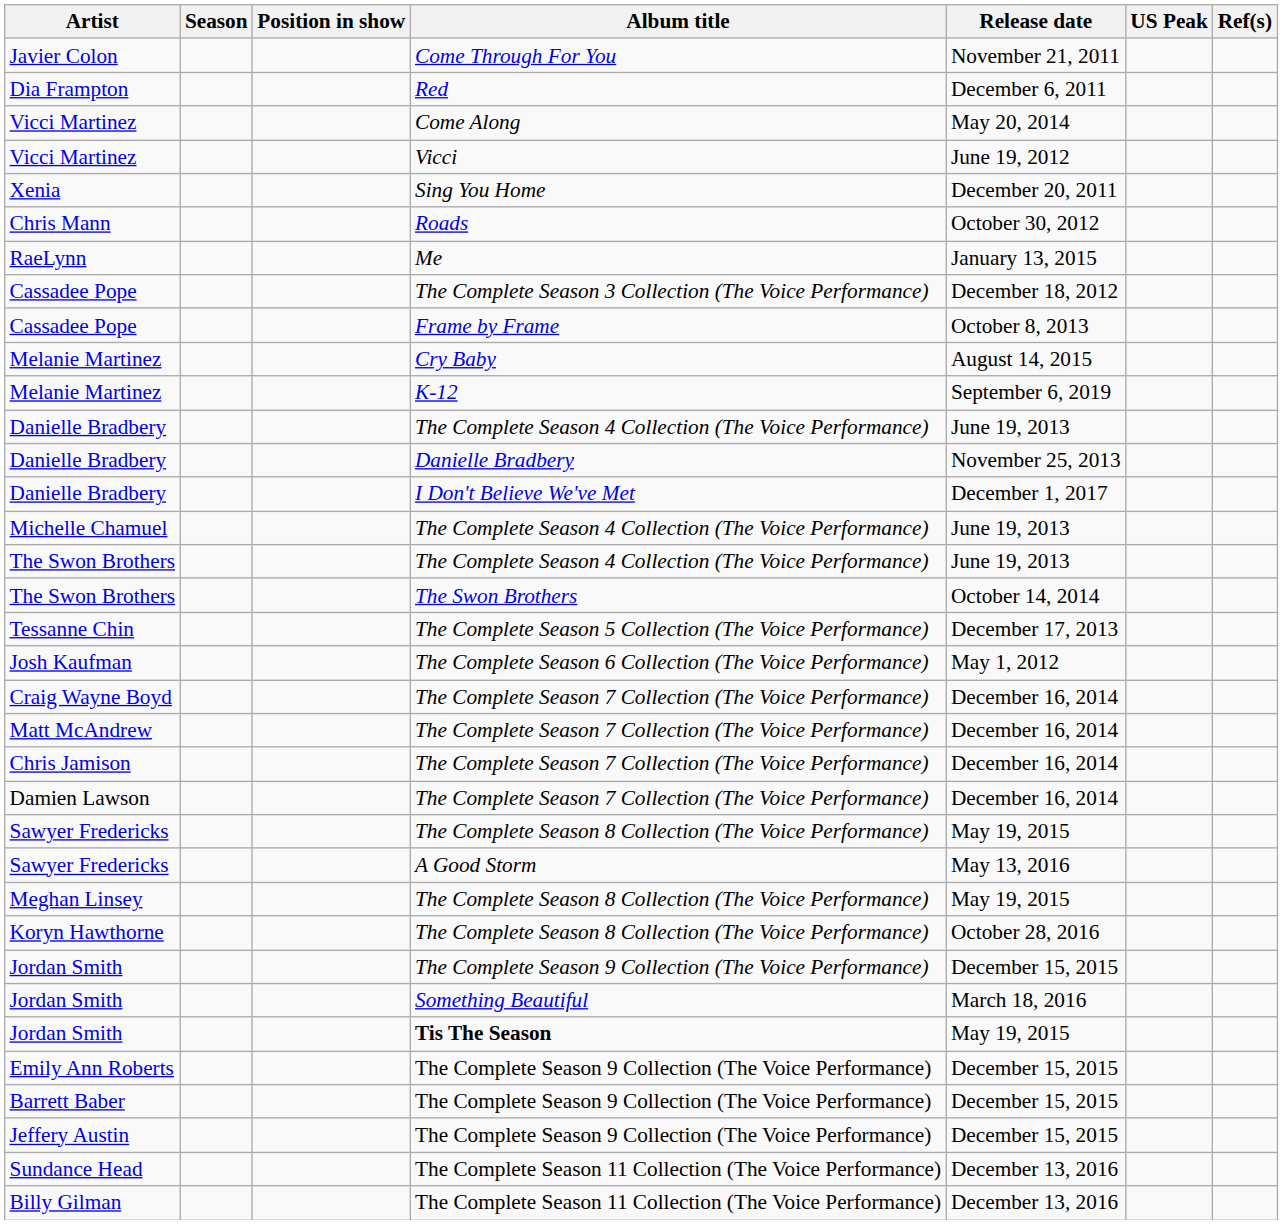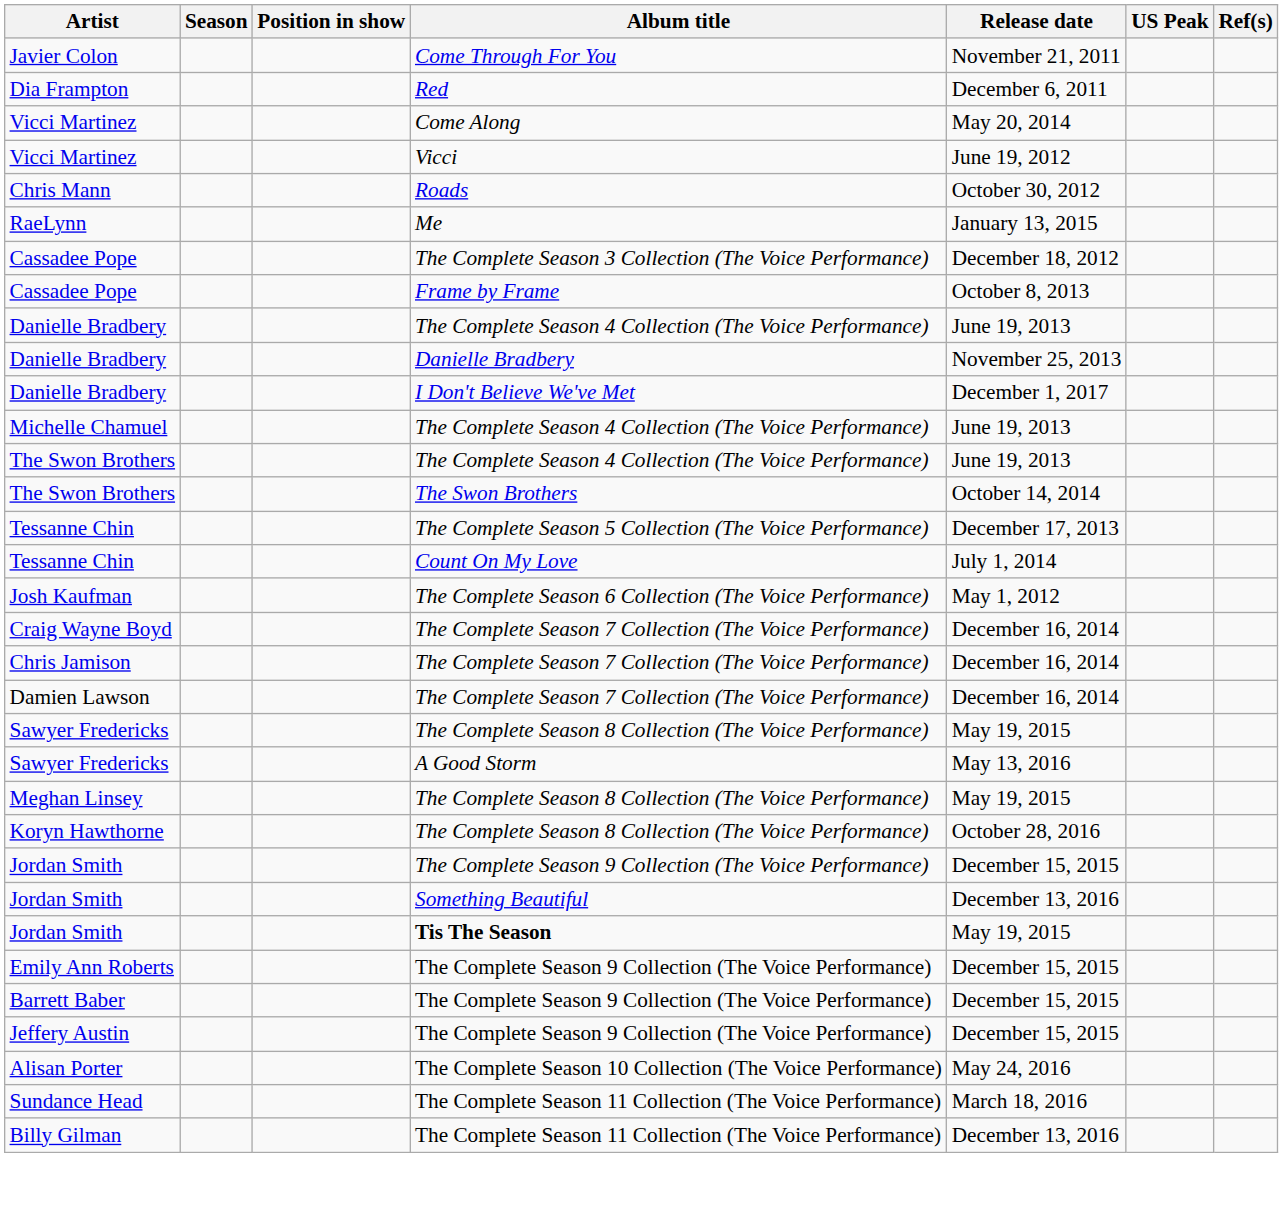 <table class="wikitable sortable">
 <tr>
 <th>Artist</th>
 <th>Season</th>
 <th>Position in show</th>
 <th>Album title</th>
 <th>Release date</th>
 <th>US Peak</th>
 <th class="unsortable">Ref(s)</th>
 </tr>
 <tr>
 <td><a href='#'>Javier Colon</a></td>
 <td></td>
 <td></td>
 <td><em><a href='#'>Come Through For You</a></em></td>
 <td>November 21, 2011</td>
 <td></td>
 <td></td>
 </tr>
 <tr>
 <td><a href='#'>Dia Frampton</a></td>
 <td></td>
 <td></td>
 <td><em><a href='#'>Red</a></em></td>
 <td>December 6, 2011</td>
 <td></td>
 <td></td>
 </tr>
 <tr>
 <td><a href='#'>Vicci Martinez</a></td>
 <td></td>
 <td></td>
 <td><em>Come Along</em></td>
 <td>May 20, 2014</td>
 <td></td>
 <td></td>
 </tr>
 <tr>
 <td><a href='#'>Vicci Martinez</a></td>
 <td></td>
 <td></td>
 <td><em>Vicci</em></td>
 <td>June 19, 2012</td>
 <td></td>
 <td></td>
 </tr>
 <tr>
-<td><a href='#'>Xenia</a></td>
-<td></td>
-<td></td>
-<td><em>Sing You Home</em></td>
-<td>December 20, 2011</td>
-<td></td>
-<td></td>
-</tr>
-<tr>
 <td><a href='#'>Chris Mann</a></td>
 <td></td>
 <td></td>
 <td><em><a href='#'>Roads</a></em></td>
 <td>October 30, 2012</td>
 <td></td>
 <td></td>
 </tr>
 <tr>
 <td><a href='#'>RaeLynn</a></td>
 <td></td>
 <td></td>
 <td><em>Me</em></td>
 <td>January 13, 2015</td>
 <td></td>
 <td></td>
 </tr>
 <tr>
 <td><a href='#'>Cassadee Pope</a></td>
 <td></td>
 <td></td>
 <td><em>The Complete Season 3 Collection (The Voice Performance)</em></td>
 <td>December 18, 2012</td>
 <td></td>
 <td></td>
 </tr>
 <tr>
 <td><a href='#'>Cassadee Pope</a></td>
 <td></td>
 <td></td>
 <td><em><a href='#'>Frame by Frame</a></em></td>
 <td>October 8, 2013</td>
-<td></td>
-<td></td>
-</tr>
-<tr>
-<td><a href='#'>Melanie Martinez</a></td>
-<td></td>
-<td></td>
-<td><em><a href='#'>Cry Baby</a></em></td>
-<td>August 14, 2015</td>
-<td></td>
-<td></td>
-</tr>
-<tr>
-<td><a href='#'>Melanie Martinez</a></td>
-<td></td>
-<td></td>
-<td><a href='#'><em>K-12</em></a></td>
-<td>September 6, 2019</td>
 <td></td>
 <td></td>
 </tr>
 <tr>
 <td><a href='#'>Danielle Bradbery</a></td>
 <td></td>
 <td></td>
 <td><em>The Complete Season 4 Collection (The Voice Performance)</em></td>
 <td>June 19, 2013</td>
 <td></td>
 <td></td>
 </tr>
 <tr>
 <td><a href='#'>Danielle Bradbery</a></td>
 <td></td>
 <td></td>
 <td><em><a href='#'>Danielle Bradbery</a></em></td>
 <td>November 25, 2013</td>
 <td></td>
 <td></td>
 </tr>
 <tr>
 <td><a href='#'>Danielle Bradbery</a></td>
 <td></td>
 <td></td>
 <td><em><a href='#'>I Don't Believe We've Met</a></em></td>
 <td>December 1, 2017</td>
 <td></td>
 <td></td>
 </tr>
 <tr>
 <td><a href='#'>Michelle Chamuel</a></td>
 <td></td>
 <td></td>
 <td><em>The Complete Season 4 Collection (The Voice Performance)</em></td>
 <td>June 19, 2013</td>
 <td></td>
 <td></td>
 </tr>
 <tr>
 <td><a href='#'>The Swon Brothers</a></td>
 <td></td>
 <td></td>
 <td><em>The Complete Season 4 Collection (The Voice Performance)</em></td>
 <td>June 19, 2013</td>
 <td></td>
 <td></td>
 </tr>
 <tr>
 <td><a href='#'>The Swon Brothers</a></td>
 <td></td>
 <td></td>
 <td><em><a href='#'>The Swon Brothers</a></em></td>
 <td>October 14, 2014</td>
 <td></td>
 <td></td>
 </tr>
 <tr>
 <td><a href='#'>Tessanne Chin</a></td>
 <td></td>
 <td></td>
 <td><em>The Complete Season 5 Collection (The Voice Performance)</em></td>
 <td>December 17, 2013</td>
 <td></td>
 <td></td>
 </tr>
 <tr>
+<td><a href='#'>Tessanne Chin</a></td>
+<td></td>
+<td></td>
+<td><em><a href='#'>Count On My Love</a></em></td>
+<td>July 1, 2014</td>
+<td></td>
+<td></td>
+</tr>
+<tr>
 <td><a href='#'>Josh Kaufman</a></td>
 <td></td>
 <td></td>
 <td><em>The Complete Season 6 Collection (The Voice Performance)</em></td>
 <td>May 1, 2012</td>
 <td></td>
 <td></td>
 </tr>
 <tr>
 <td><a href='#'>Craig Wayne Boyd</a></td>
-<td></td>
-<td></td>
-<td><em>The Complete Season 7 Collection (The Voice Performance)</em></td>
-<td>December 16, 2014</td>
-<td></td>
-<td></td>
-</tr>
-<tr>
-<td><a href='#'>Matt McAndrew</a></td>
 <td></td>
 <td></td>
 <td><em>The Complete Season 7 Collection (The Voice Performance)</em></td>
 <td>December 16, 2014</td>
 <td></td>
 <td></td>
 </tr>
 <tr>
 <td><a href='#'>Chris Jamison</a></td>
 <td></td>
 <td></td>
 <td><em>The Complete Season 7 Collection (The Voice Performance)</em></td>
 <td>December 16, 2014</td>
 <td></td>
 <td></td>
 </tr>
 <tr>
 <td>Damien Lawson</td>
 <td></td>
 <td></td>
 <td><em>The Complete Season 7 Collection (The Voice Performance)</em></td>
 <td>December 16, 2014</td>
 <td></td>
 <td></td>
 </tr>
 <tr>
 <td><a href='#'>Sawyer Fredericks</a></td>
 <td></td>
 <td></td>
 <td><em>The Complete Season 8 Collection (The Voice Performance)</em></td>
 <td>May 19, 2015</td>
 <td></td>
 <td></td>
 </tr>
 <tr>
 <td><a href='#'>Sawyer Fredericks</a></td>
 <td></td>
 <td></td>
 <td><em>A Good Storm</em></td>
 <td>May 13, 2016</td>
 <td></td>
 <td></td>
 </tr>
 <tr>
 <td><a href='#'>Meghan Linsey</a></td>
 <td></td>
 <td></td>
 <td><em>The Complete Season 8 Collection (The Voice Performance)</em></td>
 <td>May 19, 2015</td>
 <td></td>
 <td></td>
 </tr>
 <tr>
 <td><a href='#'>Koryn Hawthorne</a></td>
 <td></td>
 <td></td>
 <td><em>The Complete Season 8 Collection (The Voice Performance)</em></td>
 <td>October 28, 2016</td>
 <td></td>
 <td></td>
 </tr>
 <tr>
 <td><a href='#'>Jordan Smith</a></td>
 <td></td>
 <td></td>
 <td><em>The Complete Season 9 Collection (The Voice Performance)</em></td>
 <td>December 15, 2015</td>
 <td></td>
 <td></td>
 </tr>
 <tr>
 <td><a href='#'>Jordan Smith</a></td>
 <td></td>
 <td></td>
 <td><em><a href='#'>Something Beautiful</a></em></td>
-<td>March 18, 2016</td>
+<td>December 13, 2016</td>
 <td></td>
 <td></td>
 </tr>
 <tr>
 <td><a href='#'>Jordan Smith</a></td>
 <td></td>
 <td></td>
 <td><strong>Tis The Season<em></td>
 <td>May 19, 2015</td>
 <td></td>
 <td></td>
 </tr>
 <tr>
 <td><a href='#'>Emily Ann Roberts</a></td>
 <td></td>
 <td></td>
 <td></em>The Complete Season 9 Collection (The Voice Performance)<em></td>
 <td>December 15, 2015</td>
 <td></td>
 <td></td>
 </tr>
 <tr>
 <td><a href='#'>Barrett Baber</a></td>
 <td></td>
 <td></td>
 <td></em>The Complete Season 9 Collection (The Voice Performance)<em></td>
 <td>December 15, 2015</td>
 <td></td>
 <td></td>
 </tr>
 <tr>
 <td><a href='#'>Jeffery Austin</a></td>
 <td></td>
 <td></td>
 <td></em>The Complete Season 9 Collection (The Voice Performance)<em></td>
 <td>December 15, 2015</td>
 <td></td>
 <td></td>
 </tr>
 <tr>
+<td><a href='#'>Alisan Porter</a></td>
+<td></td>
+<td></td>
+<td></em>The Complete Season 10 Collection (The Voice Performance)<em></td>
+<td>May 24, 2016</td>
+<td></td>
+<td></td>
+</tr>
+<tr>
 <td><a href='#'>Sundance Head</a></td>
 <td></td>
 <td></td>
 <td></em>The Complete Season 11 Collection (The Voice Performance)<em></td>
-<td>December 13, 2016</td>
+<td>March 18, 2016</td>
 <td></td>
 <td></td>
 </tr>
 <tr>
 <td><a href='#'>Billy Gilman</a></td>
 <td></td>
 <td></td>
 <td></em>The Complete Season 11 Collection (The Voice Performance)<em></td>
 <td>December 13, 2016</td>
 <td></td>
 <td></td>
 </tr>
 </table>
